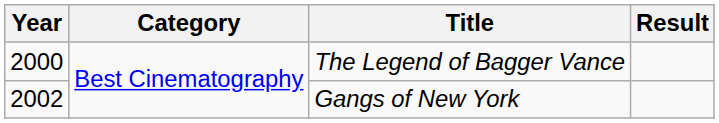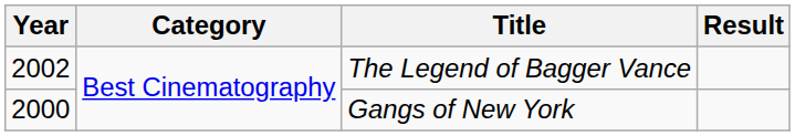 <table class="wikitable">
 <tr>
 <th>Year</th>
 <th>Category</th>
 <th>Title</th>
 <th>Result</th>
 </tr>
 <tr>
-<td>2000</td>
+<td>2002</td>
 <td rowspan=2><a href='#'>Best Cinematography</a></td>
 <td><em>The Legend of Bagger Vance</em></td>
 <td></td>
 </tr>
 <tr>
-<td>2002</td>
+<td>2000</td>
 <td><em>Gangs of New York</em></td>
 <td></td>
 </tr>
 </table>
